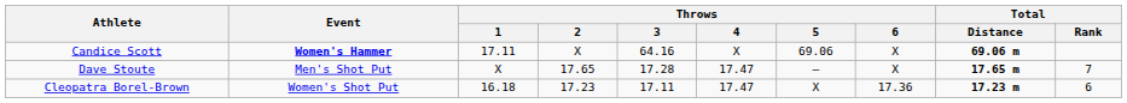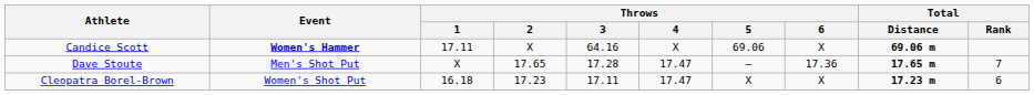 <table class="wikitable" style="font-size:95%; text-align:center;" width="95%">
 <tr>
 <th rowspan="2">Athlete</th>
 <th rowspan="2">Event</th>
 <th colspan="6">Throws</th>
 <th colspan="2">Total</th>
 </tr>
 <tr>
 <th>1</th>
 <th>2</th>
 <th>3</th>
 <th>4</th>
 <th>5</th>
 <th>6</th>
 <th>Distance</th>
 <th>Rank</th>
 </tr>
 <tr>
 <td width=20%><a href='#'>Candice Scott</a></td>
 <td><strong><a href='#'>Women's Hammer</a></strong></td>
 <td>17.11</td>
 <td>X</td>
 <td>64.16</td>
 <td>X</td>
 <td>69.06</td>
 <td>X</td>
 <td><strong>69.06 m </strong></td>
 <td></td>
 </tr>
 <tr>
 <td width=20%><a href='#'>Dave Stoute</a></td>
 <td><a href='#'>Men's Shot Put</a></td>
 <td>X</td>
 <td>17.65</td>
 <td>17.28</td>
 <td>17.47</td>
 <td>—</td>
-<td>X</td>
+<td>17.36</td>
 <td><strong>17.65 m </strong></td>
 <td>7</td>
 </tr>
 <tr>
 <td width=20%><a href='#'>Cleopatra Borel-Brown</a></td>
 <td><a href='#'>Women's Shot Put</a></td>
 <td>16.18</td>
 <td>17.23</td>
 <td>17.11</td>
 <td>17.47</td>
 <td>X</td>
-<td>17.36</td>
+<td>X</td>
 <td><strong>17.23 m </strong></td>
 <td>6</td>
 </tr>
 </table>
